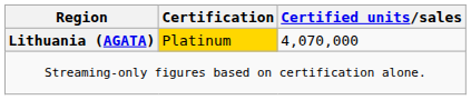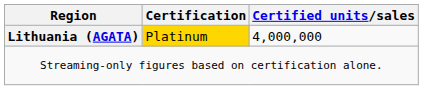 <table class="wikitable sortable plainrowheaders" style="text-align:left">
 <tr>
 <th scope="col">Region</th>
 <th scope="col">Certification</th>
 <th scope="col"><a href='#'>Certified units</a>/sales</th>
 </tr>
 <tr>
 <th scope="row">Lithuania (<a href='#'>AGATA</a>)</th>
 <td style="background: gold;">Platinum</td>
-<td>4,070,000</td>
+<td>4,000,000</td>
 </tr>
 <tr>
 <td colspan="3" style="text-align:center; font-size:85%; height:3em;"> Streaming-only figures based on certification alone.</td>
 </tr>
 </table>
